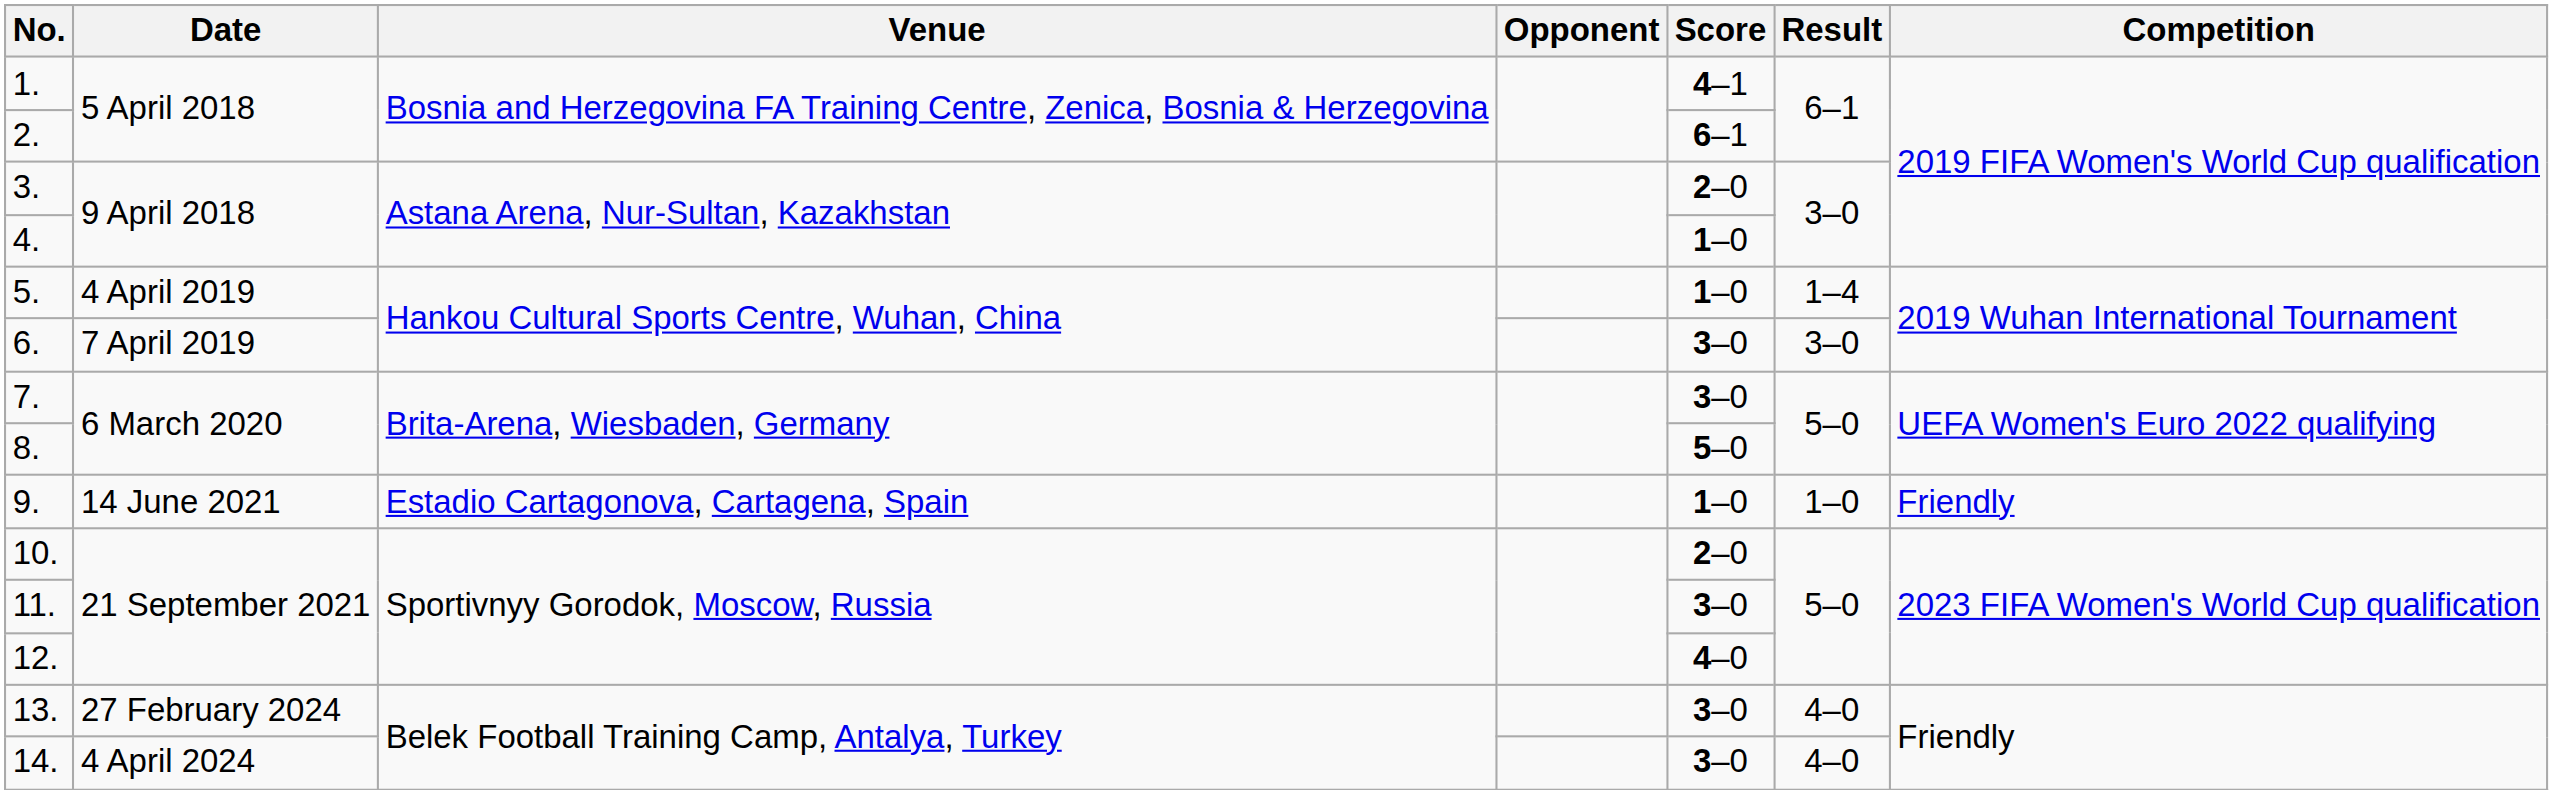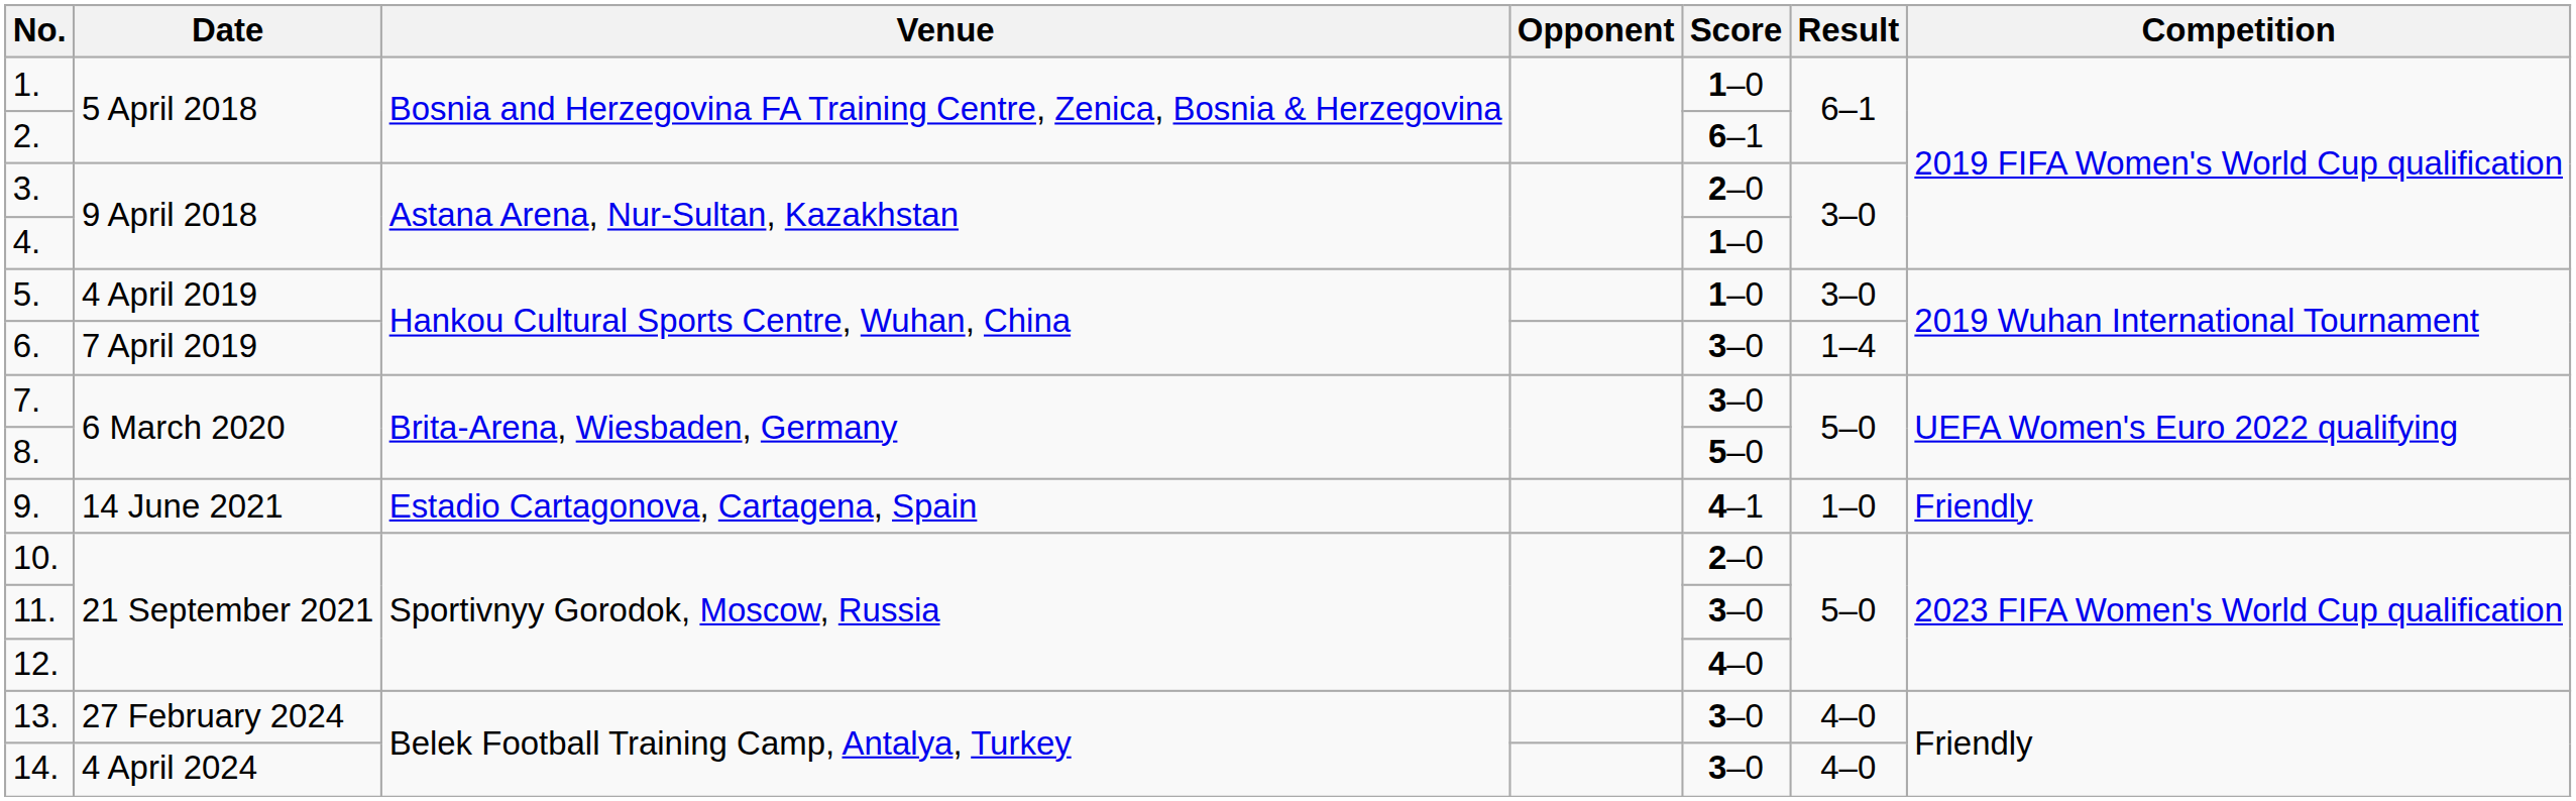 <table class="wikitable">
 <tr>
 <th>No.</th>
 <th>Date</th>
 <th>Venue</th>
 <th>Opponent</th>
 <th>Score</th>
 <th>Result</th>
 <th>Competition</th>
 </tr>
 <tr>
 <td>1.</td>
 <td rowspan=2>5 April 2018</td>
 <td rowspan=2><a href='#'>Bosnia and Herzegovina FA Training Centre</a>, <a href='#'>Zenica</a>, <a href='#'>Bosnia & Herzegovina</a></td>
 <td rowspan=2></td>
-<td align=center><strong>4</strong>–1</td>
+<td align=center><strong>1</strong>–0</td>
 <td rowspan=2 align=center>6–1</td>
 <td rowspan=4><a href='#'>2019 FIFA Women's World Cup qualification</a></td>
 </tr>
 <tr>
 <td>2.</td>
 <td align=center><strong>6</strong>–1</td>
 </tr>
 <tr>
 <td>3.</td>
 <td rowspan=2>9 April 2018</td>
 <td rowspan=2><a href='#'>Astana Arena</a>, <a href='#'>Nur-Sultan</a>, <a href='#'>Kazakhstan</a></td>
 <td rowspan=2></td>
 <td align=center><strong>2</strong>–0</td>
 <td rowspan=2 align=center>3–0</td>
 </tr>
 <tr>
 <td>4.</td>
 <td align=center><strong>1</strong>–0</td>
 </tr>
 <tr>
 <td>5.</td>
 <td>4 April 2019</td>
 <td rowspan=2><a href='#'>Hankou Cultural Sports Centre</a>, <a href='#'>Wuhan</a>, <a href='#'>China</a></td>
 <td></td>
 <td align=center><strong>1</strong>–0</td>
-<td align=center>1–4</td>
+<td align=center>3–0</td>
 <td rowspan=2><a href='#'>2019 Wuhan International Tournament</a></td>
 </tr>
 <tr>
 <td>6.</td>
 <td>7 April 2019</td>
 <td></td>
 <td align=center><strong>3</strong>–0</td>
-<td align=center>3–0</td>
+<td align=center>1–4</td>
 </tr>
 <tr>
 <td>7.</td>
 <td rowspan=2>6 March 2020</td>
 <td rowspan=2><a href='#'>Brita-Arena</a>, <a href='#'>Wiesbaden</a>, <a href='#'>Germany</a></td>
 <td rowspan=2></td>
 <td align=center><strong>3</strong>–0</td>
 <td rowspan=2 align=center>5–0</td>
 <td rowspan=2><a href='#'>UEFA Women's Euro 2022 qualifying</a></td>
 </tr>
 <tr>
 <td>8.</td>
 <td align=center><strong>5</strong>–0</td>
 </tr>
 <tr>
 <td>9.</td>
 <td>14 June 2021</td>
 <td><a href='#'>Estadio Cartagonova</a>, <a href='#'>Cartagena</a>, <a href='#'>Spain</a></td>
 <td></td>
-<td align=center><strong>1</strong>–0</td>
+<td align=center><strong>4</strong>–1</td>
 <td align=center>1–0</td>
 <td><a href='#'>Friendly</a></td>
 </tr>
 <tr>
 <td>10.</td>
 <td rowspan=3>21 September 2021</td>
 <td rowspan=3>Sportivnyy Gorodok, <a href='#'>Moscow</a>, <a href='#'>Russia</a></td>
 <td rowspan=3></td>
 <td align=center><strong>2</strong>–0</td>
 <td rowspan=3 align=center>5–0</td>
 <td rowspan=3><a href='#'>2023 FIFA Women's World Cup qualification</a></td>
 </tr>
 <tr>
 <td>11.</td>
 <td align=center><strong>3</strong>–0</td>
 </tr>
 <tr>
 <td>12.</td>
 <td align=center><strong>4</strong>–0</td>
 </tr>
 <tr>
 <td>13.</td>
 <td>27 February 2024</td>
 <td rowspan=2>Belek Football Training Camp, <a href='#'>Antalya</a>, <a href='#'>Turkey</a></td>
 <td></td>
 <td align=center><strong>3</strong>–0</td>
 <td align=center>4–0</td>
 <td rowspan=2>Friendly</td>
 </tr>
 <tr>
 <td>14.</td>
 <td>4 April 2024</td>
 <td></td>
 <td align=center><strong>3</strong>–0</td>
 <td align=center>4–0</td>
 </tr>
 <tr>
 </tr>
 </table>
